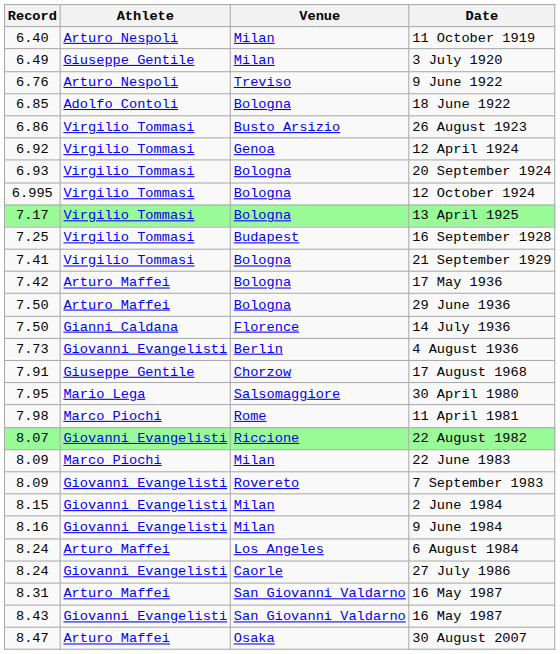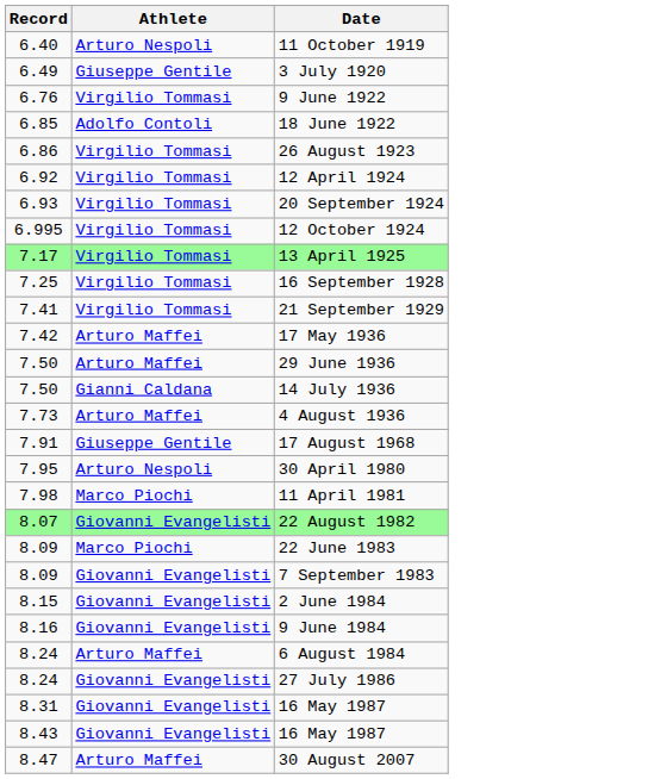 <table class="wikitable" style="font-size:100%; text-align:left;">
 <tr>
 <th>Record</th>
 <th>Athlete</th>
-<th>Venue</th>
 <th>Date</th>
 </tr>
 <tr>
 <td align=center>6.40</td>
 <td><a href='#'>Arturo Nespoli</a></td>
-<td> <a href='#'>Milan</a></td>
 <td>11 October 1919</td>
 </tr>
 <tr>
 <td align=center>6.49</td>
 <td><a href='#'>Giuseppe Gentile</a></td>
-<td> <a href='#'>Milan</a></td>
 <td>3 July 1920</td>
 </tr>
 <tr>
 <td align=center>6.76</td>
-<td><a href='#'>Arturo Nespoli</a></td>
-<td> <a href='#'>Treviso</a></td>
+<td><a href='#'>Virgilio Tommasi</a></td>
 <td>9 June 1922</td>
 </tr>
 <tr>
 <td align=center>6.85</td>
 <td><a href='#'>Adolfo Contoli</a></td>
-<td> <a href='#'>Bologna</a></td>
 <td>18 June 1922</td>
 </tr>
 <tr>
 <td align=center>6.86</td>
 <td><a href='#'>Virgilio Tommasi</a></td>
-<td> <a href='#'>Busto Arsizio</a></td>
 <td>26 August 1923</td>
 </tr>
 <tr>
 <td align=center>6.92</td>
 <td><a href='#'>Virgilio Tommasi</a></td>
-<td> <a href='#'>Genoa</a></td>
 <td>12 April 1924</td>
 </tr>
 <tr>
 <td align=center>6.93</td>
 <td><a href='#'>Virgilio Tommasi</a></td>
-<td> <a href='#'>Bologna</a></td>
 <td>20 September 1924</td>
 </tr>
 <tr>
 <td align=center>6.995</td>
 <td><a href='#'>Virgilio Tommasi</a></td>
-<td> <a href='#'>Bologna</a></td>
 <td>12 October 1924</td>
 </tr>
 <tr bgcolor=palegreen>
 <td align=center>7.17</td>
 <td><a href='#'>Virgilio Tommasi</a></td>
-<td> <a href='#'>Bologna</a></td>
 <td>13 April 1925</td>
 </tr>
 <tr>
 <td align=center>7.25</td>
 <td><a href='#'>Virgilio Tommasi</a></td>
-<td> <a href='#'>Budapest</a></td>
 <td>16 September 1928</td>
 </tr>
 <tr>
 <td align=center>7.41</td>
 <td><a href='#'>Virgilio Tommasi</a></td>
-<td> <a href='#'>Bologna</a></td>
 <td>21 September 1929</td>
 </tr>
 <tr>
 <td align=center>7.42</td>
 <td><a href='#'>Arturo Maffei</a></td>
-<td> <a href='#'>Bologna</a></td>
 <td>17 May 1936</td>
 </tr>
 <tr>
 <td align=center>7.50</td>
 <td><a href='#'>Arturo Maffei</a></td>
-<td> <a href='#'>Bologna</a></td>
 <td>29 June 1936</td>
 </tr>
 <tr>
 <td align=center>7.50</td>
 <td><a href='#'>Gianni Caldana</a></td>
-<td> <a href='#'>Florence</a></td>
 <td>14 July 1936</td>
 </tr>
 <tr>
 <td align=center>7.73</td>
-<td><a href='#'>Giovanni Evangelisti</a></td>
-<td> <a href='#'>Berlin</a></td>
+<td><a href='#'>Arturo Maffei</a></td>
 <td>4 August 1936</td>
 </tr>
 <tr>
 <td align=center>7.91</td>
 <td><a href='#'>Giuseppe Gentile</a></td>
-<td> <a href='#'>Chorzow</a></td>
 <td>17 August 1968</td>
 </tr>
 <tr>
 <td align=center>7.95</td>
-<td><a href='#'>Mario Lega</a></td>
-<td> <a href='#'>Salsomaggiore</a></td>
+<td><a href='#'>Arturo Nespoli</a></td>
 <td>30 April 1980</td>
 </tr>
 <tr>
 <td align=center>7.98</td>
 <td><a href='#'>Marco Piochi</a></td>
-<td> <a href='#'>Rome</a></td>
 <td>11 April 1981</td>
 </tr>
 <tr bgcolor=palegreen>
 <td align=center>8.07</td>
 <td><a href='#'>Giovanni Evangelisti</a></td>
-<td> <a href='#'>Riccione</a></td>
 <td>22 August 1982</td>
 </tr>
 <tr>
 <td align=center>8.09</td>
 <td><a href='#'>Marco Piochi</a></td>
-<td> <a href='#'>Milan</a></td>
 <td>22 June 1983</td>
 </tr>
 <tr>
 <td align=center>8.09</td>
 <td><a href='#'>Giovanni Evangelisti</a></td>
-<td> <a href='#'>Rovereto</a></td>
 <td>7 September 1983</td>
 </tr>
 <tr>
 <td align=center>8.15</td>
 <td><a href='#'>Giovanni Evangelisti</a></td>
-<td> <a href='#'>Milan</a></td>
 <td>2 June 1984</td>
 </tr>
 <tr>
 <td align=center>8.16</td>
 <td><a href='#'>Giovanni Evangelisti</a></td>
-<td> <a href='#'>Milan</a></td>
 <td>9 June 1984</td>
 </tr>
 <tr>
 <td align=center>8.24</td>
 <td><a href='#'>Arturo Maffei</a></td>
-<td> <a href='#'>Los Angeles</a></td>
 <td>6 August 1984</td>
 </tr>
 <tr>
 <td align=center>8.24</td>
 <td><a href='#'>Giovanni Evangelisti</a></td>
-<td> <a href='#'>Caorle</a></td>
 <td>27 July 1986</td>
 </tr>
 <tr>
 <td align=center>8.31</td>
-<td><a href='#'>Arturo Maffei</a></td>
-<td> <a href='#'>San Giovanni Valdarno</a></td>
+<td><a href='#'>Giovanni Evangelisti</a></td>
 <td>16 May 1987</td>
 </tr>
 <tr>
 <td align=center>8.43</td>
 <td><a href='#'>Giovanni Evangelisti</a></td>
-<td> <a href='#'>San Giovanni Valdarno</a></td>
 <td>16 May 1987</td>
 </tr>
 <tr>
 <td align=center>8.47</td>
 <td><a href='#'>Arturo Maffei</a></td>
-<td> <a href='#'>Osaka</a></td>
 <td>30 August 2007</td>
 </tr>
 </table>
